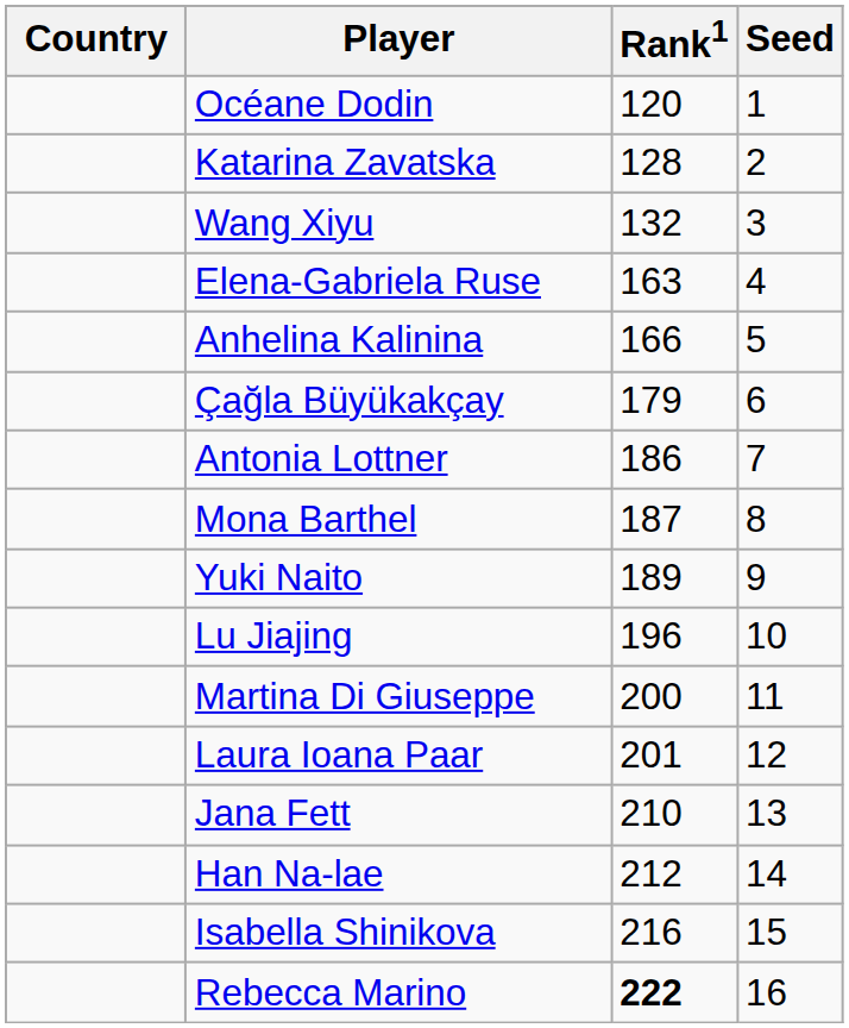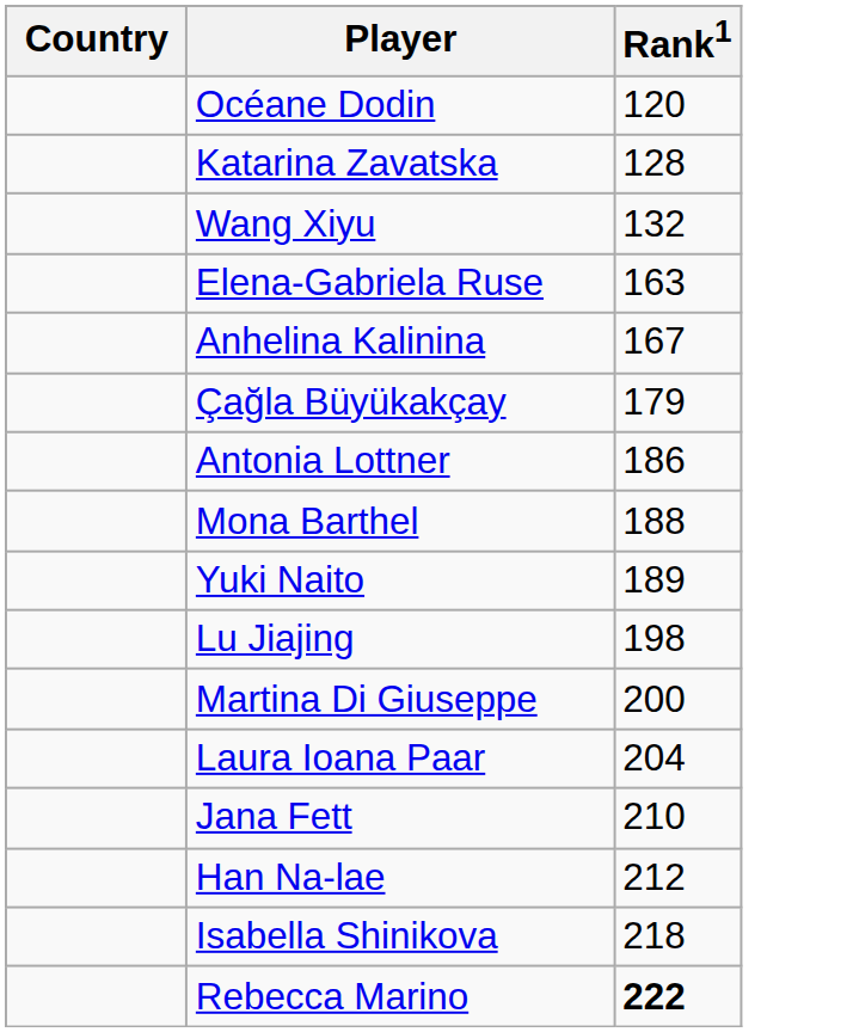 <table class="sortable wikitable">
 <tr>
 <th width="70">Country</th>
 <th width="175">Player</th>
 <th>Rank<sup>1</sup></th>
-<th>Seed</th>
 </tr>
 <tr>
 <td></td>
 <td><a href='#'>Océane Dodin</a></td>
 <td>120</td>
-<td>1</td>
 </tr>
 <tr>
 <td></td>
 <td><a href='#'>Katarina Zavatska</a></td>
 <td>128</td>
-<td>2</td>
 </tr>
 <tr>
 <td></td>
 <td><a href='#'>Wang Xiyu</a></td>
 <td>132</td>
-<td>3</td>
 </tr>
 <tr>
 <td></td>
 <td><a href='#'>Elena-Gabriela Ruse</a></td>
 <td>163</td>
-<td>4</td>
 </tr>
 <tr>
 <td></td>
 <td><a href='#'>Anhelina Kalinina</a></td>
-<td>166</td>
-<td>5</td>
+<td>167</td>
 </tr>
 <tr>
 <td></td>
 <td><a href='#'>Çağla Büyükakçay</a></td>
 <td>179</td>
-<td>6</td>
 </tr>
 <tr>
 <td></td>
 <td><a href='#'>Antonia Lottner</a></td>
 <td>186</td>
-<td>7</td>
 </tr>
 <tr>
 <td></td>
 <td><a href='#'>Mona Barthel</a></td>
-<td>187</td>
-<td>8</td>
+<td>188</td>
 </tr>
 <tr>
 <td></td>
 <td><a href='#'>Yuki Naito</a></td>
 <td>189</td>
-<td>9</td>
 </tr>
 <tr>
 <td></td>
 <td><a href='#'>Lu Jiajing</a></td>
-<td>196</td>
-<td>10</td>
+<td>198</td>
 </tr>
 <tr>
 <td></td>
 <td><a href='#'>Martina Di Giuseppe</a></td>
 <td>200</td>
-<td>11</td>
 </tr>
 <tr>
 <td></td>
 <td><a href='#'>Laura Ioana Paar</a></td>
-<td>201</td>
-<td>12</td>
+<td>204</td>
 </tr>
 <tr>
 <td></td>
 <td><a href='#'>Jana Fett</a></td>
 <td>210</td>
-<td>13</td>
 </tr>
 <tr>
 <td></td>
 <td><a href='#'>Han Na-lae</a></td>
 <td>212</td>
-<td>14</td>
 </tr>
 <tr>
 <td></td>
 <td><a href='#'>Isabella Shinikova</a></td>
-<td>216</td>
-<td>15</td>
+<td>218</td>
 </tr>
 <tr>
 <td></td>
 <td><a href='#'>Rebecca Marino</a></td>
 <td><strong>222</strong></td>
-<td>16</td>
 </tr>
 </table>
